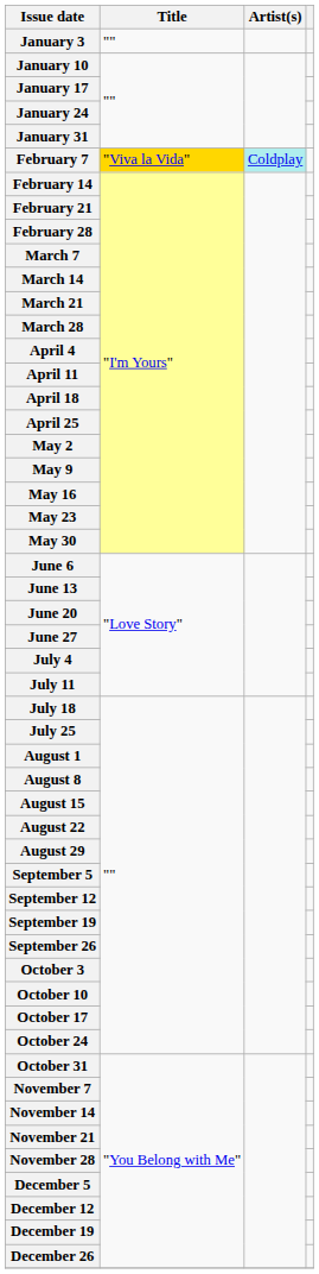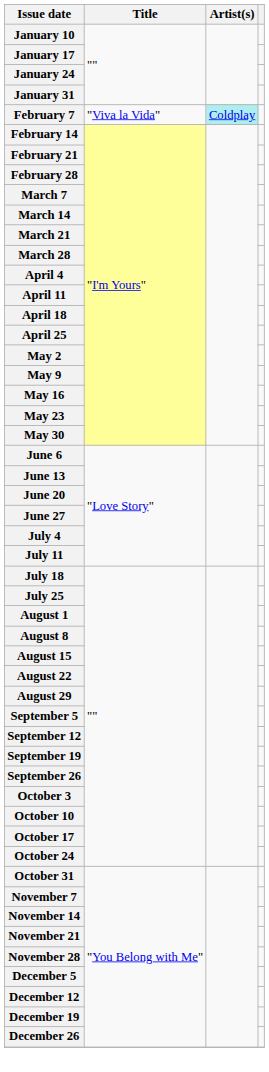 <table class="wikitable sortable plainrowheaders">
 <tr>
 <th scope=col>Issue date</th>
 <th scope=col>Title</th>
 <th scope=col>Artist(s)</th>
 <th scope=col class=unsortable></th>
-</tr>
-<tr>
-<th scope=row>January 3</th>
-<td>""</td>
-<td></td>
-<td align=center></td>
 </tr>
 <tr>
 <th scope=row>January 10</th>
 <td rowspan="4">""</td>
 <td rowspan="4"></td>
 <td align=center></td>
 </tr>
 <tr>
 <th scope=row>January 17</th>
 <td align=center></td>
 </tr>
 <tr>
 <th scope=row>January 24</th>
 <td align=center></td>
 </tr>
 <tr>
 <th scope=row>January 31</th>
 <td align=center></td>
 </tr>
 <tr>
 <th scope=row>February 7</th>
-<td style="background: gold;">"<a href='#'>Viva la Vida</a>"</td>
+<td>"<a href='#'>Viva la Vida</a>"</td>
 <td style="background: paleturquoise;"><a href='#'>Coldplay</a></td>
 <td align=center></td>
 </tr>
 <tr>
 <th scope=row>February 14</th>
 <td bgcolor=#FFFF99 rowspan="16">"<a href='#'>I'm Yours</a>" </td>
 <td rowspan="16"></td>
 <td align=center></td>
 </tr>
 <tr>
 <th scope=row>February 21</th>
 <td align=center></td>
 </tr>
 <tr>
 <th scope=row>February 28</th>
 <td align=center></td>
 </tr>
 <tr>
 <th scope=row>March 7</th>
 <td align=center></td>
 </tr>
 <tr>
 <th scope=row>March 14</th>
 <td align=center></td>
 </tr>
 <tr>
 <th scope=row>March 21</th>
 <td align=center></td>
 </tr>
 <tr>
 <th scope=row>March 28</th>
 <td align=center></td>
 </tr>
 <tr>
 <th scope=row>April 4</th>
 <td align=center></td>
 </tr>
 <tr>
 <th scope=row>April 11</th>
 <td align=center></td>
 </tr>
 <tr>
 <th scope=row>April 18</th>
 <td align=center></td>
 </tr>
 <tr>
 <th scope=row>April 25</th>
 <td align=center></td>
 </tr>
 <tr>
 <th scope=row>May 2</th>
 <td align=center></td>
 </tr>
 <tr>
 <th scope=row>May 9</th>
 <td align=center></td>
 </tr>
 <tr>
 <th scope=row>May 16</th>
 <td align=center></td>
 </tr>
 <tr>
 <th scope=row>May 23</th>
 <td align=center></td>
 </tr>
 <tr>
 <th scope=row>May 30</th>
 <td align=center></td>
 </tr>
 <tr>
 <th scope=row>June 6</th>
 <td rowspan="6">"<a href='#'>Love Story</a>"</td>
 <td rowspan="6"></td>
 <td align=center></td>
 </tr>
 <tr>
 <th scope=row>June 13</th>
 <td align=center></td>
 </tr>
 <tr>
 <th scope=row>June 20</th>
 <td align=center></td>
 </tr>
 <tr>
 <th scope=row>June 27</th>
 <td align=center></td>
 </tr>
 <tr>
 <th scope=row>July 4</th>
 <td align=center></td>
 </tr>
 <tr>
 <th scope=row>July 11</th>
 <td align=center></td>
 </tr>
 <tr>
 <th scope=row>July 18</th>
 <td rowspan="15">""</td>
 <td rowspan="15"></td>
 <td align=center></td>
 </tr>
 <tr>
 <th scope=row>July 25</th>
 <td align=center></td>
 </tr>
 <tr>
 <th scope=row>August 1</th>
 <td align=center></td>
 </tr>
 <tr>
 <th scope=row>August 8</th>
 <td align=center></td>
 </tr>
 <tr>
 <th scope=row>August 15</th>
 <td align=center></td>
 </tr>
 <tr>
 <th scope=row>August 22</th>
 <td align=center></td>
 </tr>
 <tr>
 <th scope=row>August 29</th>
 <td align=center></td>
 </tr>
 <tr>
 <th scope=row>September 5</th>
 <td align=center></td>
 </tr>
 <tr>
 <th scope=row>September 12</th>
 <td align=center></td>
 </tr>
 <tr>
 <th scope=row>September 19</th>
 <td align=center></td>
 </tr>
 <tr>
 <th scope=row>September 26</th>
 <td align=center></td>
 </tr>
 <tr>
 <th scope=row>October 3</th>
 <td align=center></td>
 </tr>
 <tr>
 <th scope=row>October 10</th>
 <td align=center></td>
 </tr>
 <tr>
 <th scope=row>October 17</th>
 <td align=center></td>
 </tr>
 <tr>
 <th scope=row>October 24</th>
 <td align=center></td>
 </tr>
 <tr>
 <th scope=row>October 31</th>
 <td rowspan="9">"<a href='#'>You Belong with Me</a>"</td>
 <td rowspan="9"></td>
 <td align=center></td>
 </tr>
 <tr>
 <th scope=row>November 7</th>
 <td align=center></td>
 </tr>
 <tr>
 <th scope=row>November 14</th>
 <td align=center></td>
 </tr>
 <tr>
 <th scope=row>November 21</th>
 <td align=center></td>
 </tr>
 <tr>
 <th scope=row>November 28</th>
 <td align=center></td>
 </tr>
 <tr>
 <th scope=row>December 5</th>
 <td align=center></td>
 </tr>
 <tr>
 <th scope=row>December 12</th>
 <td align=center></td>
 </tr>
 <tr>
 <th scope=row>December 19</th>
 <td align=center></td>
 </tr>
 <tr>
 <th scope=row>December 26</th>
 <td align=center></td>
 </tr>
 <tr>
 </tr>
 </table>
